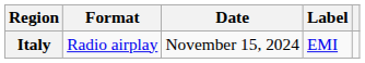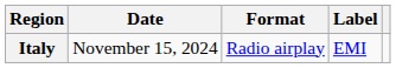 <table class="wikitable plainrowheaders">
 <tr>
 <th scope="col">Region</th>
+<th scope="col">Date</th>
 <th scope="col">Format</th>
-<th scope="col">Date</th>
 <th scope="col">Label</th>
 <th scope="col"></th>
 </tr>
 <tr>
 <th scope="row">Italy</th>
+<td>November 15, 2024</td>
 <td><a href='#'>Radio airplay</a></td>
-<td>November 15, 2024</td>
 <td><a href='#'>EMI</a></td>
 <td align="center"></td>
 </tr>
 </table>
